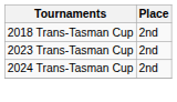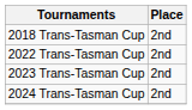 <table class="wikitable collapsible">
 <tr>
 <th>Tournaments</th>
 <th>Place</th>
 </tr>
 <tr>
 <td>2018 Trans-Tasman Cup</td>
+<td>2nd</td>
+</tr>
+<tr>
+<td>2022 Trans-Tasman Cup</td>
 <td>2nd</td>
 </tr>
 <tr>
 <td>2023 Trans-Tasman Cup</td>
 <td>2nd</td>
 </tr>
 <tr>
 <td>2024 Trans-Tasman Cup</td>
 <td>2nd</td>
 </tr>
 <tr>
 </tr>
 </table>
